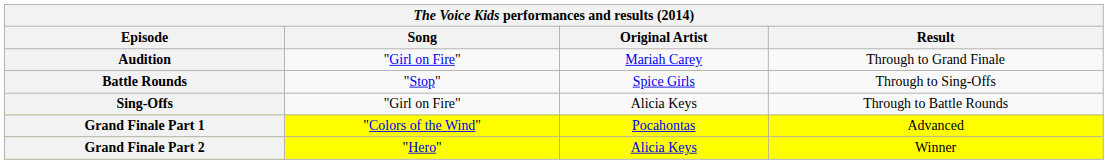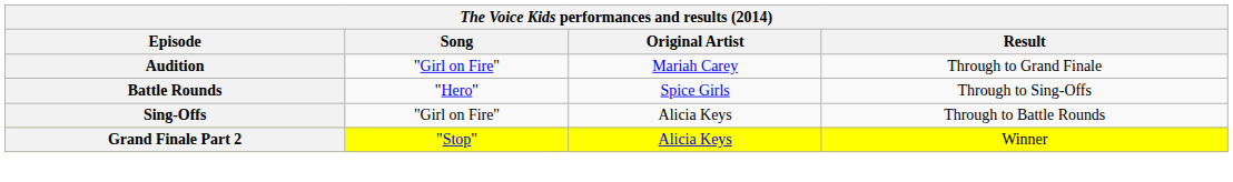 <table class="wikitable collapsible collapsed" style="width:100%; margin:1em auto 1em auto; text-align:center;">
 <tr>
 <th colspan="4"><em>The Voice Kids</em> performances and results (2014)</th>
 </tr>
 <tr>
 <th scope="col">Episode</th>
 <th scope="col">Song</th>
 <th scope="col">Original Artist</th>
 <th scope="col">Result</th>
 </tr>
 <tr>
 <th>Audition</th>
 <td>"<a href='#'>Girl on Fire</a>"</td>
 <td><a href='#'>Mariah Carey</a></td>
 <td>Through to Grand Finale</td>
 </tr>
 <tr>
 <th>Battle Rounds</th>
-<td>"<a href='#'>Stop</a>"</td>
+<td>"<a href='#'>Hero</a>"</td>
 <td><a href='#'>Spice Girls</a></td>
 <td>Through to Sing-Offs</td>
 </tr>
 <tr>
 <th>Sing-Offs</th>
 <td>"Girl on Fire"</td>
 <td>Alicia Keys</td>
 <td>Through to Battle Rounds</td>
 </tr>
 <tr style="background:yellow;">
-<th>Grand Finale Part 1</th>
-<td>"<a href='#'>Colors of the Wind</a>"</td>
-<td><a href='#'>Pocahontas</a></td>
-<td>Advanced</td>
-</tr>
-<tr style="background:yellow;">
 <th>Grand Finale Part 2</th>
-<td>"<a href='#'>Hero</a>"</td>
+<td>"<a href='#'>Stop</a>"</td>
 <td><a href='#'>Alicia Keys</a></td>
 <td>Winner</td>
 </tr>
 </table>
